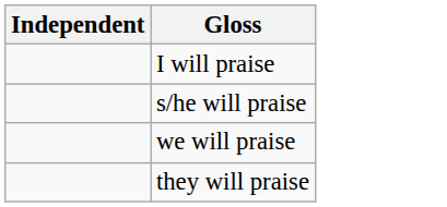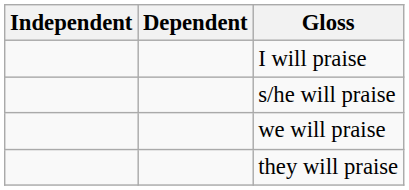 <table class=wikitable>
 <tr>
 <th>Independent</th>
+<th>Dependent</th>
 <th>Gloss</th>
 </tr>
 <tr>
+<td></td>
 <td></td>
 <td>I will praise</td>
 </tr>
 <tr>
 <td></td>
+<td></td>
 <td>s/he will praise</td>
 </tr>
 <tr>
+<td></td>
 <td></td>
 <td>we will praise</td>
 </tr>
 <tr>
 <td></td>
+<td></td>
 <td>they will praise</td>
 </tr>
 </table>
